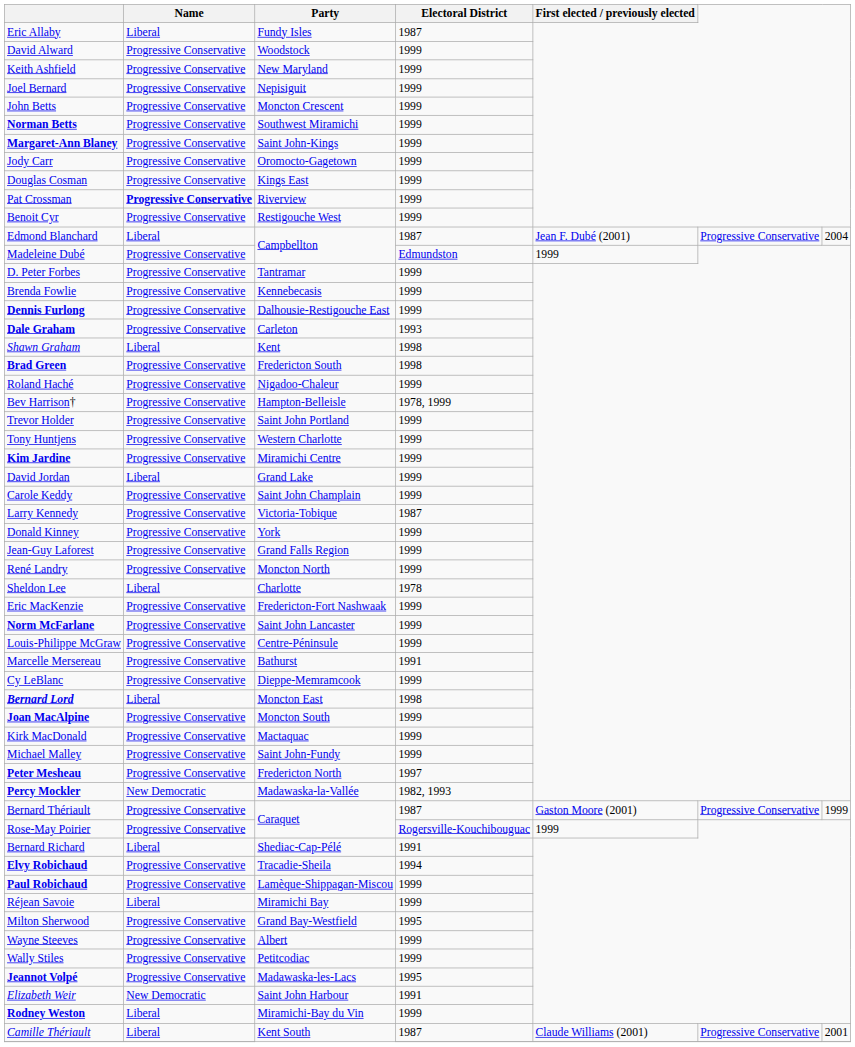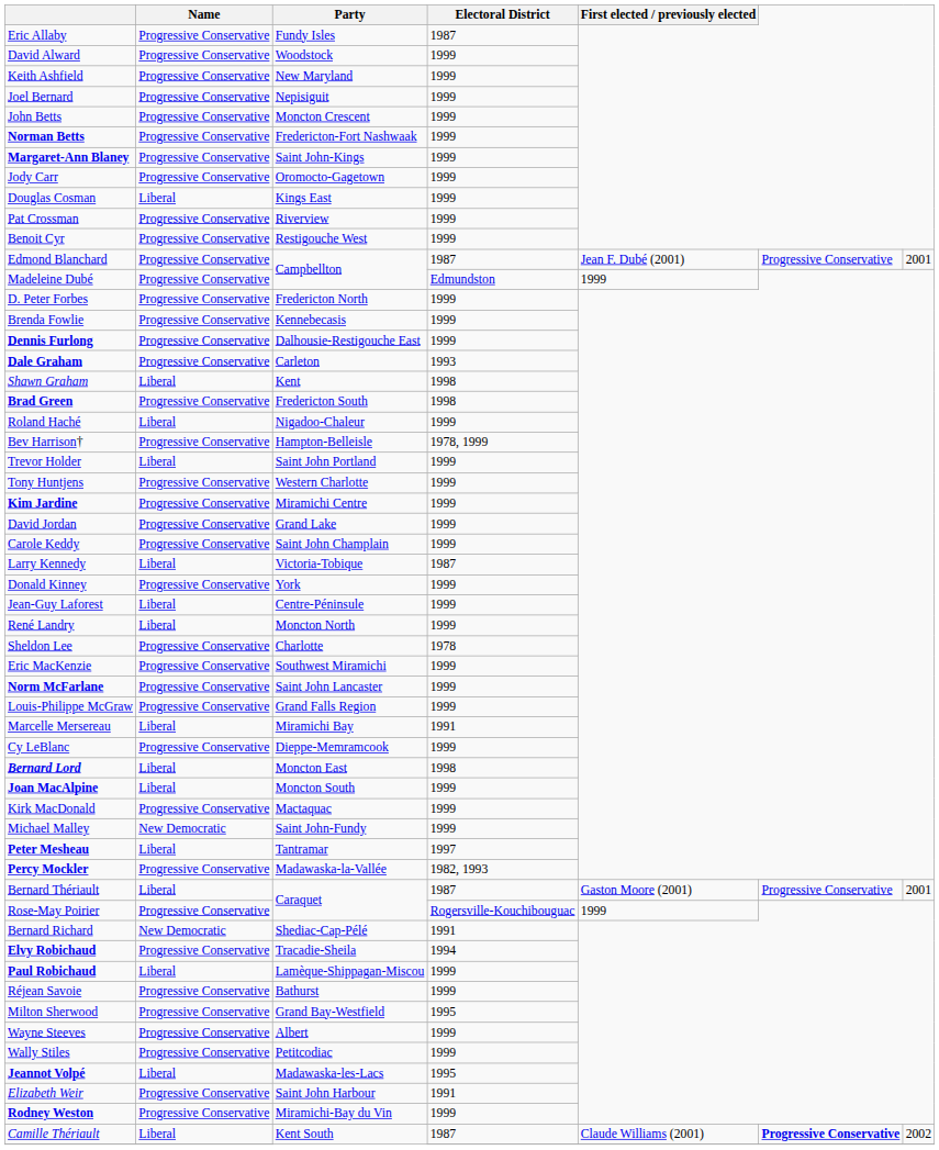 <table class="wikitable sortable">
 <tr>
 <th></th>
 <th>Name</th>
 <th>Party</th>
 <th>Electoral District</th>
 <th>First elected / previously elected</th>
 </tr>
 <tr>
 <td><a href='#'>Eric Allaby</a></td>
-<td><a href='#'>Liberal</a></td>
+<td><a href='#'>Progressive Conservative</a></td>
 <td><a href='#'>Fundy Isles</a></td>
 <td>1987</td>
 </tr>
 <tr>
 <td><a href='#'>David Alward</a></td>
 <td><a href='#'>Progressive Conservative</a></td>
 <td><a href='#'>Woodstock</a></td>
 <td>1999</td>
 </tr>
 <tr>
 <td><a href='#'>Keith Ashfield</a></td>
 <td><a href='#'>Progressive Conservative</a></td>
 <td><a href='#'>New Maryland</a></td>
 <td>1999</td>
 </tr>
 <tr>
 <td><a href='#'>Joel Bernard</a></td>
 <td><a href='#'>Progressive Conservative</a></td>
 <td><a href='#'>Nepisiguit</a></td>
 <td>1999</td>
 </tr>
 <tr>
 <td><a href='#'>John Betts</a></td>
 <td><a href='#'>Progressive Conservative</a></td>
 <td><a href='#'>Moncton Crescent</a></td>
 <td>1999</td>
 </tr>
 <tr>
 <td><strong><a href='#'>Norman Betts</a></strong></td>
 <td><a href='#'>Progressive Conservative</a></td>
-<td><a href='#'>Southwest Miramichi</a></td>
+<td><a href='#'>Fredericton-Fort Nashwaak</a></td>
 <td>1999</td>
 </tr>
 <tr>
 <td><strong><a href='#'>Margaret-Ann Blaney</a></strong></td>
 <td><a href='#'>Progressive Conservative</a></td>
 <td><a href='#'>Saint John-Kings</a></td>
 <td>1999</td>
 </tr>
 <tr>
 <td><a href='#'>Jody Carr</a></td>
 <td><a href='#'>Progressive Conservative</a></td>
 <td><a href='#'>Oromocto-Gagetown</a></td>
 <td>1999</td>
 </tr>
 <tr>
 <td><a href='#'>Douglas Cosman</a></td>
-<td><a href='#'>Progressive Conservative</a></td>
+<td><a href='#'>Liberal</a></td>
 <td><a href='#'>Kings East</a></td>
 <td>1999</td>
 </tr>
 <tr>
 <td><a href='#'>Pat Crossman</a></td>
-<td><strong><a href='#'>Progressive Conservative</a></strong></td>
+<td><a href='#'>Progressive Conservative</a></td>
 <td><a href='#'>Riverview</a></td>
 <td>1999</td>
 </tr>
 <tr>
 <td><a href='#'>Benoit Cyr</a></td>
 <td><a href='#'>Progressive Conservative</a></td>
 <td><a href='#'>Restigouche West</a></td>
 <td>1999</td>
 </tr>
 <tr>
 <td><a href='#'>Edmond Blanchard</a></td>
-<td><a href='#'>Liberal</a></td>
+<td><a href='#'>Progressive Conservative</a></td>
 <td rowspan="2"><a href='#'>Campbellton</a></td>
 <td>1987<br></td>
 <td><a href='#'>Jean F. Dubé</a> (2001)</td>
 <td><a href='#'>Progressive Conservative</a></td>
-<td>2004</td>
+<td>2001</td>
 </tr>
 <tr>
 <td><a href='#'>Madeleine Dubé</a></td>
 <td><a href='#'>Progressive Conservative</a></td>
 <td><a href='#'>Edmundston</a></td>
 <td>1999</td>
 </tr>
 <tr>
 <td><a href='#'>D. Peter Forbes</a></td>
 <td><a href='#'>Progressive Conservative</a></td>
-<td><a href='#'>Tantramar</a></td>
+<td><a href='#'>Fredericton North</a></td>
 <td>1999</td>
 </tr>
 <tr>
 <td><a href='#'>Brenda Fowlie</a></td>
 <td><a href='#'>Progressive Conservative</a></td>
 <td><a href='#'>Kennebecasis</a></td>
 <td>1999</td>
 </tr>
 <tr>
 <td><strong><a href='#'>Dennis Furlong</a></strong></td>
 <td><a href='#'>Progressive Conservative</a></td>
 <td><a href='#'>Dalhousie-Restigouche East</a></td>
 <td>1999</td>
 </tr>
 <tr>
 <td><strong><a href='#'>Dale Graham</a></strong></td>
 <td><a href='#'>Progressive Conservative</a></td>
 <td><a href='#'>Carleton</a></td>
 <td>1993</td>
 </tr>
 <tr>
 <td><em><a href='#'>Shawn Graham</a></em></td>
 <td><a href='#'>Liberal</a></td>
 <td><a href='#'>Kent</a></td>
 <td>1998</td>
 </tr>
 <tr>
 <td><strong><a href='#'>Brad Green</a></strong></td>
 <td><a href='#'>Progressive Conservative</a></td>
 <td><a href='#'>Fredericton South</a></td>
 <td>1998</td>
 </tr>
 <tr>
 <td><a href='#'>Roland Haché</a></td>
-<td><a href='#'>Progressive Conservative</a></td>
+<td><a href='#'>Liberal</a></td>
 <td><a href='#'>Nigadoo-Chaleur</a></td>
 <td>1999</td>
 </tr>
 <tr>
 <td><a href='#'>Bev Harrison</a>†</td>
 <td><a href='#'>Progressive Conservative</a></td>
 <td><a href='#'>Hampton-Belleisle</a></td>
 <td>1978, 1999</td>
 </tr>
 <tr>
 <td><a href='#'>Trevor Holder</a></td>
-<td><a href='#'>Progressive Conservative</a></td>
+<td><a href='#'>Liberal</a></td>
 <td><a href='#'>Saint John Portland</a></td>
 <td>1999</td>
 </tr>
 <tr>
 <td><a href='#'>Tony Huntjens</a></td>
 <td><a href='#'>Progressive Conservative</a></td>
 <td><a href='#'>Western Charlotte</a></td>
 <td>1999</td>
 </tr>
 <tr>
 <td><strong><a href='#'>Kim Jardine</a></strong></td>
 <td><a href='#'>Progressive Conservative</a></td>
 <td><a href='#'>Miramichi Centre</a></td>
 <td>1999</td>
 </tr>
 <tr>
 <td><a href='#'>David Jordan</a></td>
-<td><a href='#'>Liberal</a></td>
+<td><a href='#'>Progressive Conservative</a></td>
 <td><a href='#'>Grand Lake</a></td>
 <td>1999</td>
 </tr>
 <tr>
 <td><a href='#'>Carole Keddy</a></td>
 <td><a href='#'>Progressive Conservative</a></td>
 <td><a href='#'>Saint John Champlain</a></td>
 <td>1999</td>
 </tr>
 <tr>
 <td><a href='#'>Larry Kennedy</a></td>
-<td><a href='#'>Progressive Conservative</a></td>
+<td><a href='#'>Liberal</a></td>
 <td><a href='#'>Victoria-Tobique</a></td>
 <td>1987</td>
 </tr>
 <tr>
 <td><a href='#'>Donald Kinney</a></td>
 <td><a href='#'>Progressive Conservative</a></td>
 <td><a href='#'>York</a></td>
 <td>1999</td>
 </tr>
 <tr>
 <td><a href='#'>Jean-Guy Laforest</a></td>
-<td><a href='#'>Progressive Conservative</a></td>
-<td><a href='#'>Grand Falls Region</a></td>
+<td><a href='#'>Liberal</a></td>
+<td><a href='#'>Centre-Péninsule</a></td>
 <td>1999</td>
 </tr>
 <tr>
 <td><a href='#'>René Landry</a></td>
-<td><a href='#'>Progressive Conservative</a></td>
+<td><a href='#'>Liberal</a></td>
 <td><a href='#'>Moncton North</a></td>
 <td>1999</td>
 </tr>
 <tr>
 <td><a href='#'>Sheldon Lee</a></td>
-<td><a href='#'>Liberal</a></td>
+<td><a href='#'>Progressive Conservative</a></td>
 <td><a href='#'>Charlotte</a></td>
 <td>1978</td>
 </tr>
 <tr>
 <td><a href='#'>Eric MacKenzie</a></td>
 <td><a href='#'>Progressive Conservative</a></td>
-<td><a href='#'>Fredericton-Fort Nashwaak</a></td>
+<td><a href='#'>Southwest Miramichi</a></td>
 <td>1999</td>
 </tr>
 <tr>
 <td><strong><a href='#'>Norm McFarlane</a></strong></td>
 <td><a href='#'>Progressive Conservative</a></td>
 <td><a href='#'>Saint John Lancaster</a></td>
 <td>1999</td>
 </tr>
 <tr>
 <td><a href='#'>Louis-Philippe McGraw</a></td>
 <td><a href='#'>Progressive Conservative</a></td>
-<td><a href='#'>Centre-Péninsule</a></td>
+<td><a href='#'>Grand Falls Region</a></td>
 <td>1999</td>
 </tr>
 <tr>
 <td><a href='#'>Marcelle Mersereau</a></td>
-<td><a href='#'>Progressive Conservative</a></td>
-<td><a href='#'>Bathurst</a></td>
+<td><a href='#'>Liberal</a></td>
+<td><a href='#'>Miramichi Bay</a></td>
 <td>1991</td>
 </tr>
 <tr>
 <td><a href='#'>Cy LeBlanc</a></td>
 <td><a href='#'>Progressive Conservative</a></td>
 <td><a href='#'>Dieppe-Memramcook</a></td>
 <td>1999</td>
 </tr>
 <tr>
 <td><strong><em><a href='#'>Bernard Lord</a></em></strong></td>
 <td><a href='#'>Liberal</a></td>
 <td><a href='#'>Moncton East</a></td>
 <td>1998</td>
 </tr>
 <tr>
 <td><strong><a href='#'>Joan MacAlpine</a></strong></td>
-<td><a href='#'>Progressive Conservative</a></td>
+<td><a href='#'>Liberal</a></td>
 <td><a href='#'>Moncton South</a></td>
 <td>1999</td>
 </tr>
 <tr>
 <td><a href='#'>Kirk MacDonald</a></td>
 <td><a href='#'>Progressive Conservative</a></td>
 <td><a href='#'>Mactaquac</a></td>
 <td>1999</td>
 </tr>
 <tr>
 <td><a href='#'>Michael Malley</a></td>
-<td><a href='#'>Progressive Conservative</a></td>
+<td><a href='#'>New Democratic</a></td>
 <td><a href='#'>Saint John-Fundy</a></td>
 <td>1999</td>
 </tr>
 <tr>
 <td><strong><a href='#'>Peter Mesheau</a></strong></td>
-<td><a href='#'>Progressive Conservative</a></td>
-<td><a href='#'>Fredericton North</a></td>
+<td><a href='#'>Liberal</a></td>
+<td><a href='#'>Tantramar</a></td>
 <td>1997</td>
 </tr>
 <tr>
 <td><strong><a href='#'>Percy Mockler</a></strong></td>
-<td><a href='#'>New Democratic</a></td>
+<td><a href='#'>Progressive Conservative</a></td>
 <td><a href='#'>Madawaska-la-Vallée</a></td>
 <td>1982, 1993</td>
 </tr>
 <tr>
 <td><a href='#'>Bernard Thériault</a></td>
-<td><a href='#'>Progressive Conservative</a></td>
+<td><a href='#'>Liberal</a></td>
 <td rowspan="2"><a href='#'>Caraquet</a></td>
 <td>1987<br></td>
 <td><a href='#'>Gaston Moore</a> (2001)</td>
 <td><a href='#'>Progressive Conservative</a></td>
-<td>1999</td>
+<td>2001</td>
 </tr>
 <tr>
 <td><a href='#'>Rose-May Poirier</a></td>
 <td><a href='#'>Progressive Conservative</a></td>
 <td><a href='#'>Rogersville-Kouchibouguac</a></td>
 <td>1999</td>
 </tr>
 <tr>
 <td><a href='#'>Bernard Richard</a></td>
-<td><a href='#'>Liberal</a></td>
+<td><a href='#'>New Democratic</a></td>
 <td><a href='#'>Shediac-Cap-Pélé</a></td>
 <td>1991</td>
 </tr>
 <tr>
 <td><strong><a href='#'>Elvy Robichaud</a></strong></td>
 <td><a href='#'>Progressive Conservative</a></td>
 <td><a href='#'>Tracadie-Sheila</a></td>
 <td>1994</td>
 </tr>
 <tr>
 <td><strong><a href='#'>Paul Robichaud</a></strong></td>
-<td><a href='#'>Progressive Conservative</a></td>
+<td><a href='#'>Liberal</a></td>
 <td><a href='#'>Lamèque-Shippagan-Miscou</a></td>
 <td>1999</td>
 </tr>
 <tr>
 <td><a href='#'>Réjean Savoie</a></td>
-<td><a href='#'>Liberal</a></td>
-<td><a href='#'>Miramichi Bay</a></td>
+<td><a href='#'>Progressive Conservative</a></td>
+<td><a href='#'>Bathurst</a></td>
 <td>1999</td>
 </tr>
 <tr>
 <td><a href='#'>Milton Sherwood</a></td>
 <td><a href='#'>Progressive Conservative</a></td>
 <td><a href='#'>Grand Bay-Westfield</a></td>
 <td>1995</td>
 </tr>
 <tr>
 <td><a href='#'>Wayne Steeves</a></td>
 <td><a href='#'>Progressive Conservative</a></td>
 <td><a href='#'>Albert</a></td>
 <td>1999</td>
 </tr>
 <tr>
 <td><a href='#'>Wally Stiles</a></td>
 <td><a href='#'>Progressive Conservative</a></td>
 <td><a href='#'>Petitcodiac</a></td>
 <td>1999</td>
 </tr>
 <tr>
 <td><strong><a href='#'>Jeannot Volpé</a></strong></td>
-<td><a href='#'>Progressive Conservative</a></td>
+<td><a href='#'>Liberal</a></td>
 <td><a href='#'>Madawaska-les-Lacs</a></td>
 <td>1995</td>
 </tr>
 <tr>
 <td><em><a href='#'>Elizabeth Weir</a></em></td>
-<td><a href='#'>New Democratic</a></td>
+<td><a href='#'>Progressive Conservative</a></td>
 <td><a href='#'>Saint John Harbour</a></td>
 <td>1991</td>
 </tr>
 <tr>
 <td><strong><a href='#'>Rodney Weston</a></strong></td>
-<td><a href='#'>Liberal</a></td>
+<td><a href='#'>Progressive Conservative</a></td>
 <td><a href='#'>Miramichi-Bay du Vin</a></td>
 <td>1999</td>
 </tr>
 <tr>
 <td><em><a href='#'>Camille Thériault</a></em></td>
 <td><a href='#'>Liberal</a></td>
 <td rowspan="2"><a href='#'>Kent South</a></td>
 <td>1987<br></td>
 <td><a href='#'>Claude Williams</a> (2001)</td>
-<td><a href='#'>Progressive Conservative</a></td>
-<td>2001</td>
+<td><strong><a href='#'>Progressive Conservative</a></strong></td>
+<td>2002</td>
 </tr>
 <tr>
 </tr>
 </table>
